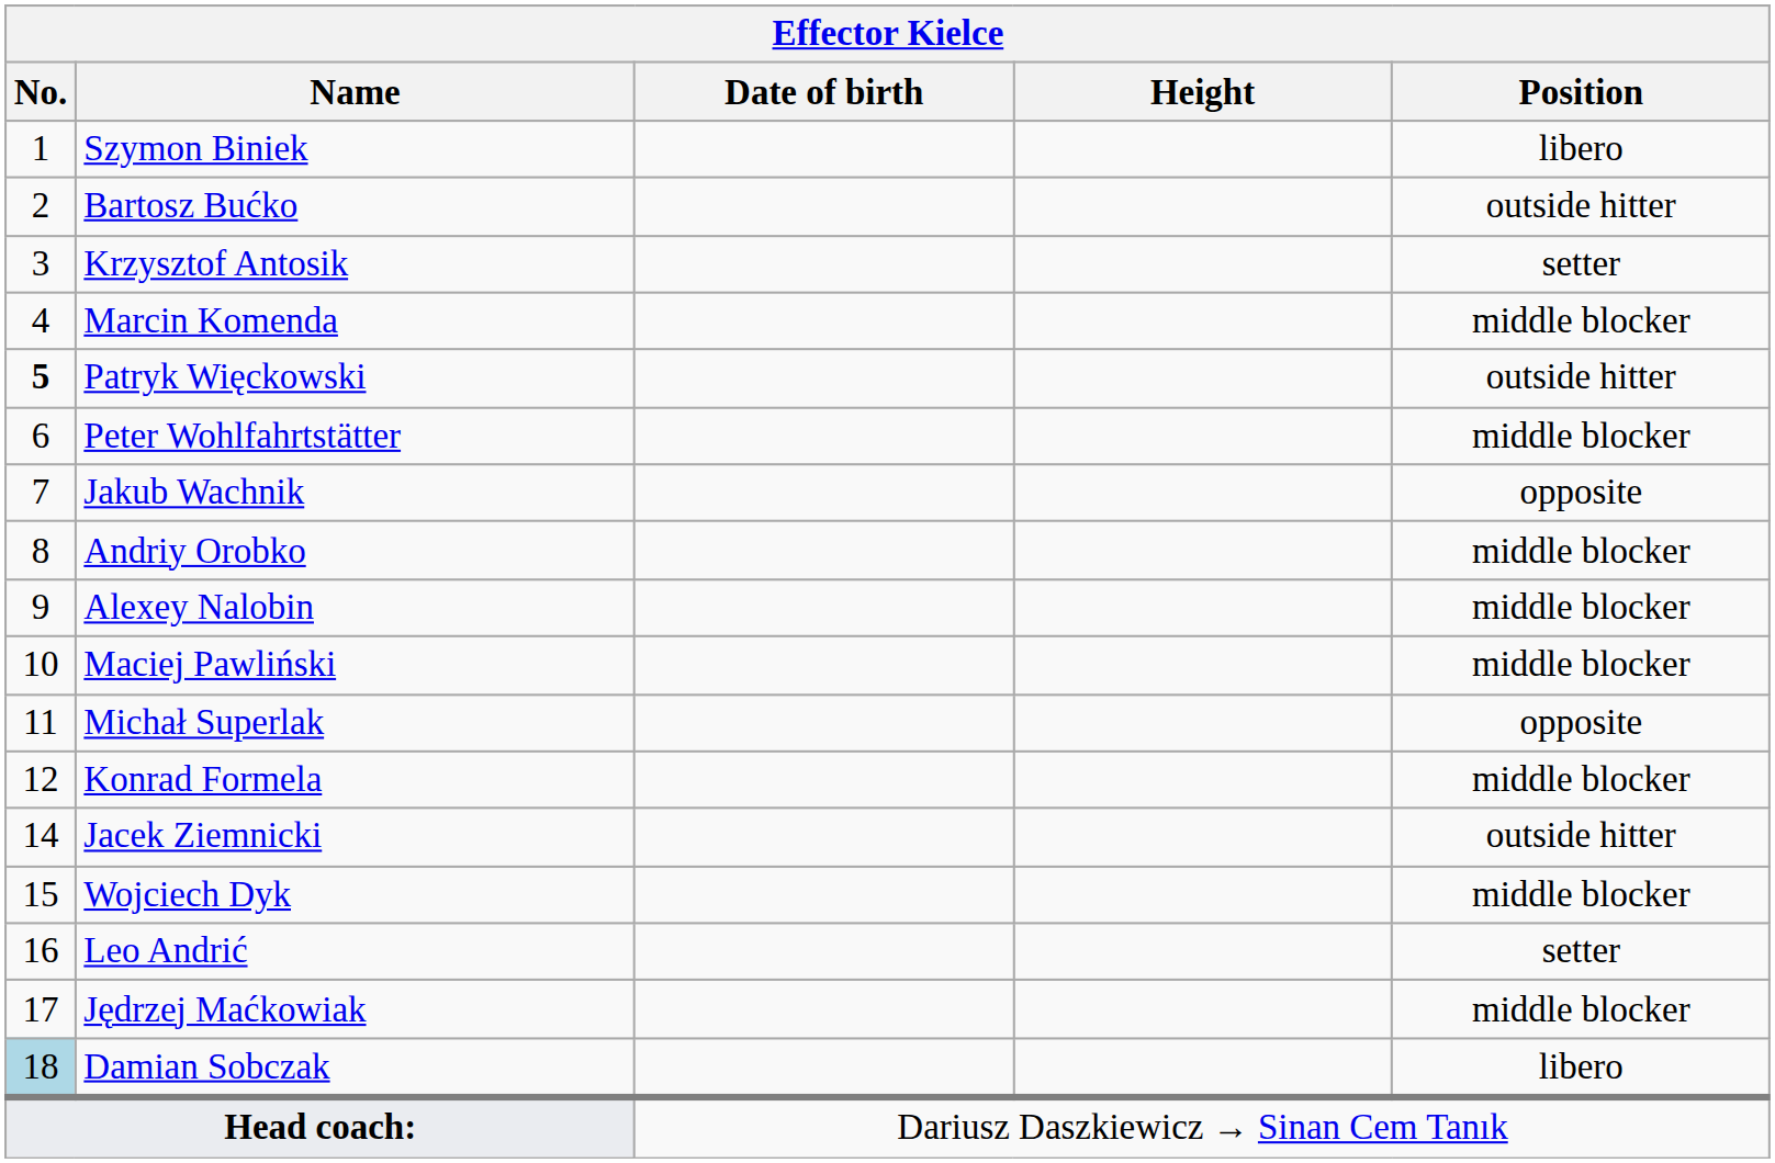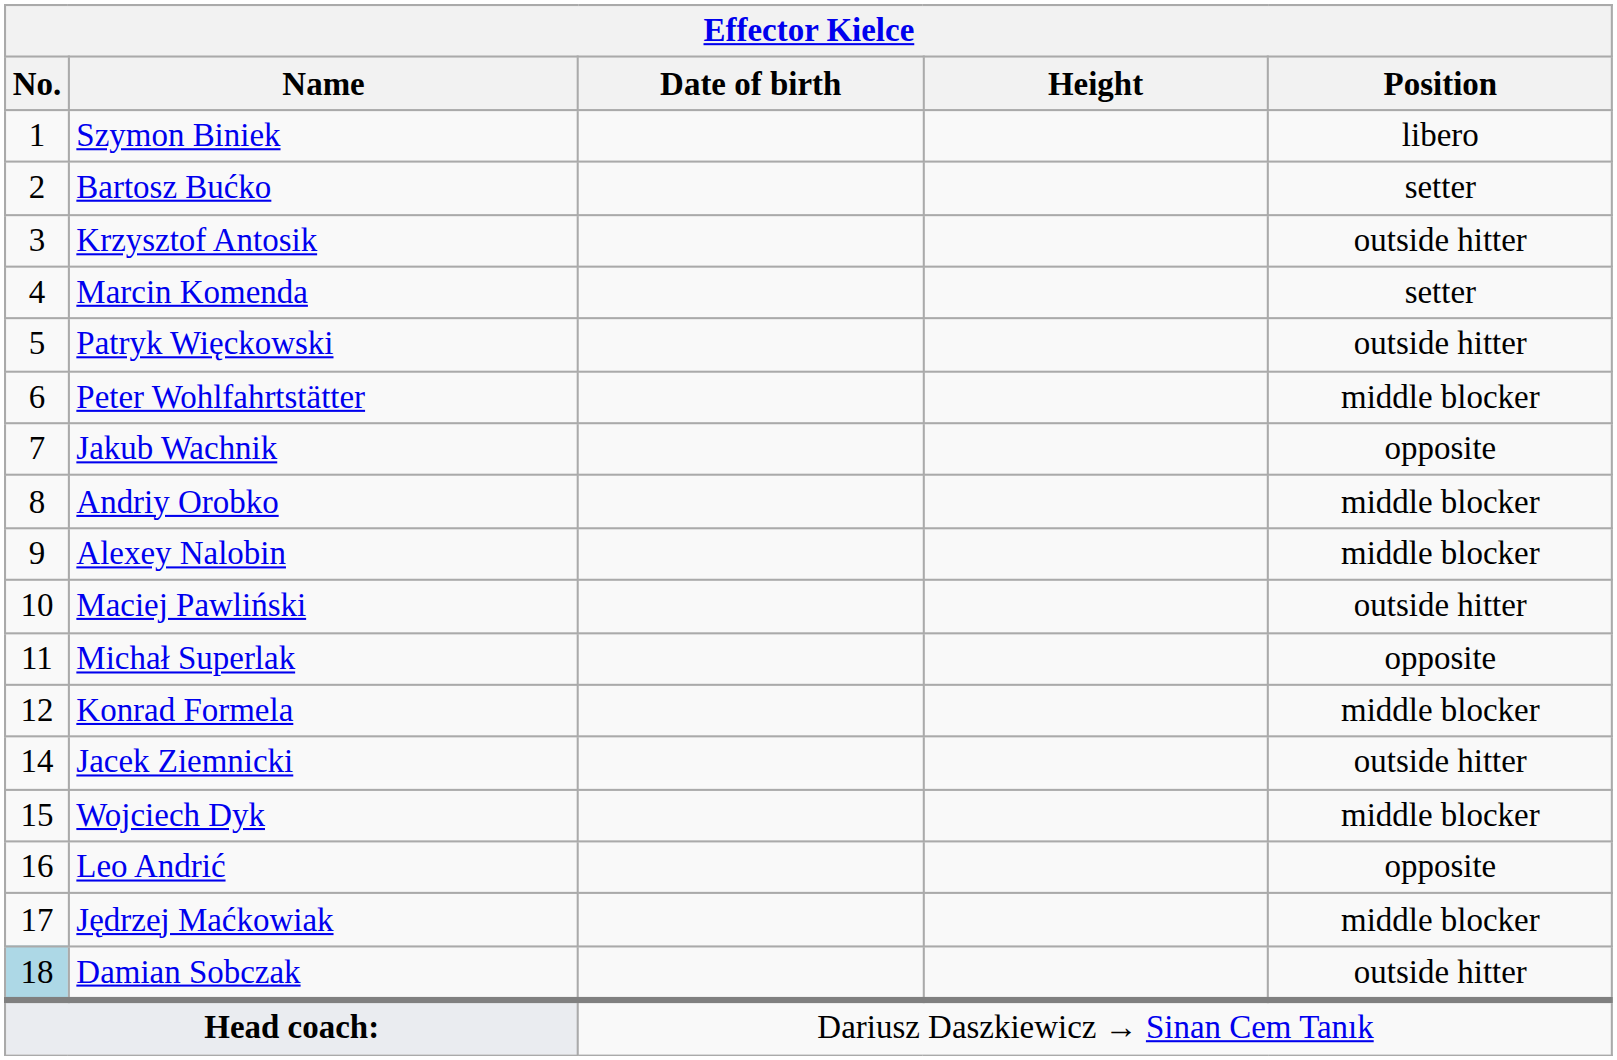 <table class="wikitable collapsible collapsed" style="font-size:100%; text-align:center">
 <tr>
 <th colspan=5 style="width:30em"><a href='#'>Effector Kielce</a></th>
 </tr>
 <tr>
 <th>No.</th>
 <th style="width:15em">Name</th>
 <th style="width:10em">Date of birth</th>
 <th style="width:10em">Height</th>
 <th style="width:10em">Position</th>
 </tr>
 <tr>
 <td>1</td>
 <td align=left> <a href='#'>Szymon Biniek</a></td>
 <td align=right></td>
 <td></td>
 <td>libero</td>
 </tr>
 <tr>
 <td>2</td>
 <td align=left> <a href='#'>Bartosz Bućko</a></td>
 <td align=right></td>
 <td></td>
-<td>outside hitter</td>
+<td>setter</td>
 </tr>
 <tr>
 <td>3</td>
 <td align=left> <a href='#'>Krzysztof Antosik</a></td>
 <td align=right></td>
 <td></td>
-<td>setter</td>
+<td>outside hitter</td>
 </tr>
 <tr>
 <td>4</td>
 <td align=left> <a href='#'>Marcin Komenda</a></td>
 <td align=right></td>
 <td></td>
-<td>middle blocker</td>
+<td>setter</td>
 </tr>
 <tr>
-<td><strong>5</strong></td>
+<td>5</td>
 <td align=left> <a href='#'>Patryk Więckowski</a></td>
 <td align=right></td>
 <td></td>
 <td>outside hitter</td>
 </tr>
 <tr>
 <td>6</td>
 <td align=left> <a href='#'>Peter Wohlfahrtstätter</a></td>
 <td align=right></td>
 <td></td>
 <td>middle blocker</td>
 </tr>
 <tr>
 <td>7</td>
 <td align=left> <a href='#'>Jakub Wachnik</a></td>
 <td align=right></td>
 <td></td>
 <td>opposite</td>
 </tr>
 <tr>
 <td>8</td>
 <td align=left> <a href='#'>Andriy Orobko</a></td>
 <td align=right></td>
 <td></td>
 <td>middle blocker</td>
 </tr>
 <tr>
 <td>9</td>
 <td align=left> <a href='#'>Alexey Nalobin</a></td>
 <td align=right></td>
 <td></td>
 <td>middle blocker</td>
 </tr>
 <tr>
 <td>10</td>
 <td align=left> <a href='#'>Maciej Pawliński</a></td>
 <td align=right></td>
 <td></td>
-<td>middle blocker</td>
+<td>outside hitter</td>
 </tr>
 <tr>
 <td>11</td>
 <td align=left> <a href='#'>Michał Superlak</a></td>
 <td align=right></td>
 <td></td>
 <td>opposite</td>
 </tr>
 <tr>
 <td>12</td>
 <td align=left> <a href='#'>Konrad Formela</a></td>
 <td align=right></td>
 <td></td>
 <td>middle blocker</td>
 </tr>
 <tr>
 <td>14</td>
 <td align=left> <a href='#'>Jacek Ziemnicki</a></td>
 <td align=right></td>
 <td></td>
 <td>outside hitter</td>
 </tr>
 <tr>
 <td>15</td>
 <td align=left> <a href='#'>Wojciech Dyk</a></td>
 <td align=right></td>
 <td></td>
 <td>middle blocker</td>
 </tr>
 <tr>
 <td>16</td>
 <td align=left> <a href='#'>Leo Andrić</a></td>
 <td align=right></td>
 <td></td>
-<td>setter</td>
+<td>opposite</td>
 </tr>
 <tr>
 <td>17</td>
 <td align=left> <a href='#'>Jędrzej Maćkowiak</a></td>
 <td align=right></td>
 <td></td>
 <td>middle blocker</td>
 </tr>
 <tr>
 <td style="background: lightblue;">18</td>
 <td align=left> <a href='#'>Damian Sobczak</a></td>
 <td align=right></td>
 <td></td>
-<td>libero</td>
+<td>outside hitter</td>
 </tr>
 <tr style="border-top: 3px solid grey">
 <td colspan=2 style="background:#EAECF0"><strong>Head coach:</strong></td>
 <td colspan=3> Dariusz Daszkiewicz →  <a href='#'>Sinan Cem Tanık</a></td>
 </tr>
 </table>
